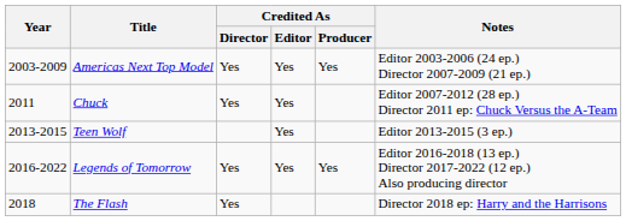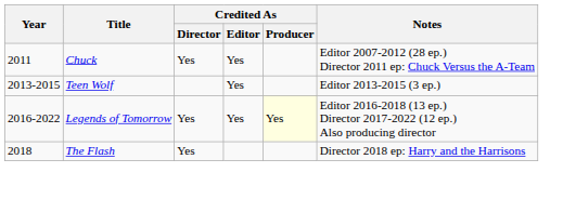 <table class="wikitable">
 <tr>
 <th rowspan="2">Year</th>
 <th rowspan="2">Title</th>
 <th colspan="3">Credited As</th>
 <th rowspan="2">Notes</th>
 </tr>
 <tr>
 <th>Director</th>
 <th>Editor</th>
 <th>Producer</th>
-</tr>
-<tr>
-<td>2003-2009</td>
-<td><a href='#'><em>Americas Next Top Model</em></a></td>
-<td>Yes</td>
-<td>Yes</td>
-<td>Yes</td>
-<td>Editor 2003-2006 (24 ep.)<br>Director 2007-2009 (21 ep.)</td>
 </tr>
 <tr>
 <td>2011</td>
 <td><a href='#'><em>Chuck</em></a></td>
 <td>Yes</td>
 <td>Yes</td>
 <td></td>
 <td>Editor 2007-2012 (28 ep.)<br>Director 2011 ep: <a href='#'>Chuck Versus the A-Team</a></td>
 </tr>
 <tr>
 <td>2013-2015</td>
 <td><a href='#'><em>Teen Wolf</em></a></td>
 <td></td>
 <td>Yes</td>
 <td></td>
 <td>Editor 2013-2015 (3 ep.)</td>
 </tr>
 <tr>
 <td>2016-2022</td>
 <td><em><a href='#'>Legends of Tomorrow</a></em></td>
 <td>Yes</td>
 <td>Yes</td>
-<td>Yes</td>
+<td style="background: lightyellow;">Yes</td>
 <td>Editor 2016-2018 (13 ep.)<br>Director 2017-2022 (12 ep.)<br>Also producing director</td>
 </tr>
 <tr>
 <td>2018</td>
 <td><em><a href='#'>The Flash</a></em></td>
 <td>Yes</td>
 <td></td>
 <td></td>
 <td>Director 2018 ep: <a href='#'>Harry and the Harrisons</a></td>
 </tr>
 </table>
